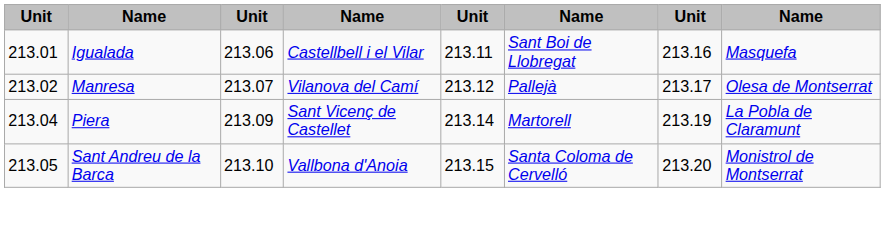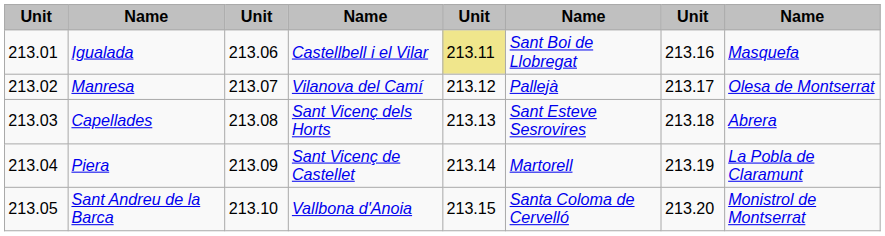 <table class=wikitable>
 <tr>
 <th width="60 px" style="background:Silver; color:Black">Unit</th>
 <th width="200 px" style="background:Silver; color:Black">Name</th>
 <th width="60 px" style="background:Silver; color:Black">Unit</th>
 <th width="200 px" style="background:Silver; color:Black">Name</th>
 <th width="60 px" style="background:Silver; color:Black">Unit</th>
 <th width="200 px" style="background:Silver; color:Black">Name</th>
 <th width="60 px" style="background:Silver; color:Black">Unit</th>
 <th width="200 px" style="background:Silver; color:Black">Name</th>
 </tr>
 <tr>
 <td>213.01</td>
 <td><em><a href='#'>Igualada</a></em></td>
 <td>213.06</td>
 <td><em><a href='#'>Castellbell i el Vilar</a></em></td>
-<td>213.11</td>
+<td style="background: khaki;">213.11</td>
 <td><em><a href='#'>Sant Boi de Llobregat</a></em></td>
 <td>213.16</td>
 <td><em><a href='#'>Masquefa</a></em></td>
 </tr>
 <tr>
 <td>213.02</td>
 <td><em><a href='#'>Manresa</a></em></td>
 <td>213.07</td>
 <td><em><a href='#'>Vilanova del Camí</a></em></td>
 <td>213.12</td>
 <td><em><a href='#'>Pallejà</a></em></td>
 <td>213.17</td>
 <td><em><a href='#'>Olesa de Montserrat</a></em></td>
+</tr>
+<tr>
+<td>213.03</td>
+<td><em><a href='#'>Capellades</a></em></td>
+<td>213.08</td>
+<td><em><a href='#'>Sant Vicenç dels Horts</a></em></td>
+<td>213.13</td>
+<td><em><a href='#'>Sant Esteve Sesrovires</a></em></td>
+<td>213.18</td>
+<td><em><a href='#'>Abrera</a></em></td>
 </tr>
 <tr>
 <td>213.04</td>
 <td><em><a href='#'>Piera</a></em></td>
 <td>213.09</td>
 <td><em><a href='#'>Sant Vicenç de Castellet</a></em></td>
 <td>213.14</td>
 <td><em><a href='#'>Martorell</a></em></td>
 <td>213.19</td>
 <td><em><a href='#'>La Pobla de Claramunt</a></em></td>
 </tr>
 <tr>
 <td>213.05</td>
 <td><em><a href='#'>Sant Andreu de la Barca</a></em></td>
 <td>213.10</td>
 <td><em><a href='#'>Vallbona d'Anoia</a></em></td>
 <td>213.15</td>
 <td><em><a href='#'>Santa Coloma de Cervelló</a></em></td>
 <td>213.20</td>
 <td><em><a href='#'>Monistrol de Montserrat</a></em></td>
 </tr>
 </table>
